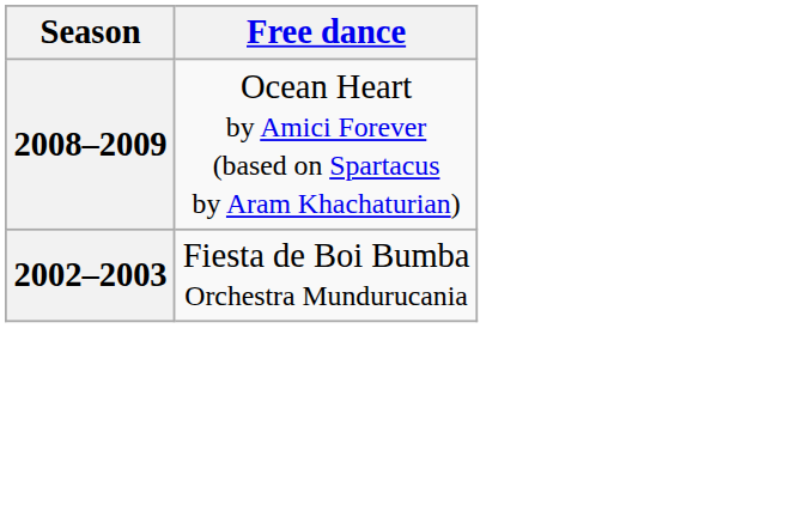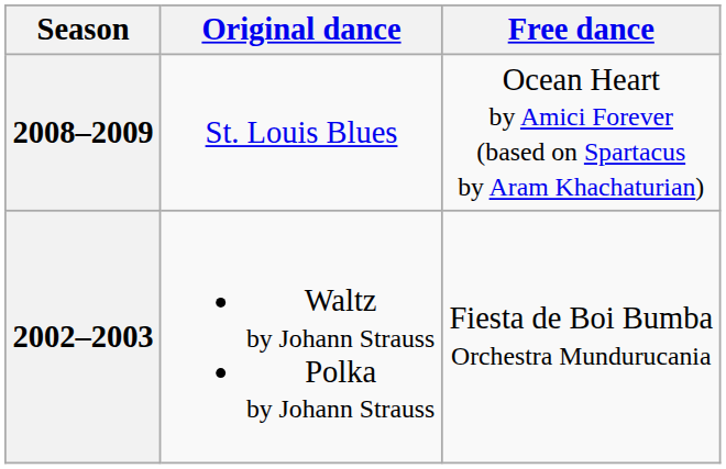 <table class="wikitable" style="text-align:center">
 <tr>
 <th>Season</th>
+<th><a href='#'>Original dance</a></th>
 <th><a href='#'>Free dance</a></th>
 </tr>
 <tr>
 <th>2008–2009</th>
+<td><a href='#'>St. Louis Blues</a></td>
 <td>Ocean Heart <br><small> by <a href='#'>Amici Forever</a> <br> (based on <a href='#'>Spartacus</a> <br> by <a href='#'>Aram Khachaturian</a>) </small></td>
 </tr>
 <tr>
 <th>2002–2003</th>
+<td><br><ul><li>Waltz <br><small> by Johann Strauss </small></li><li>Polka <br><small> by Johann Strauss </small></li></ul></td>
 <td>Fiesta de Boi Bumba <br><small> Orchestra Mundurucania </small></td>
 </tr>
 </table>
